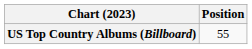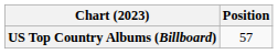 <table class="wikitable plainrowheaders" style="text-align:center">
 <tr>
 <th scope="col">Chart (2023)</th>
 <th scope="col">Position</th>
 </tr>
 <tr>
 <th scope="row">US Top Country Albums (<em>Billboard</em>)</th>
-<td>55</td>
+<td>57</td>
 </tr>
 </table>
